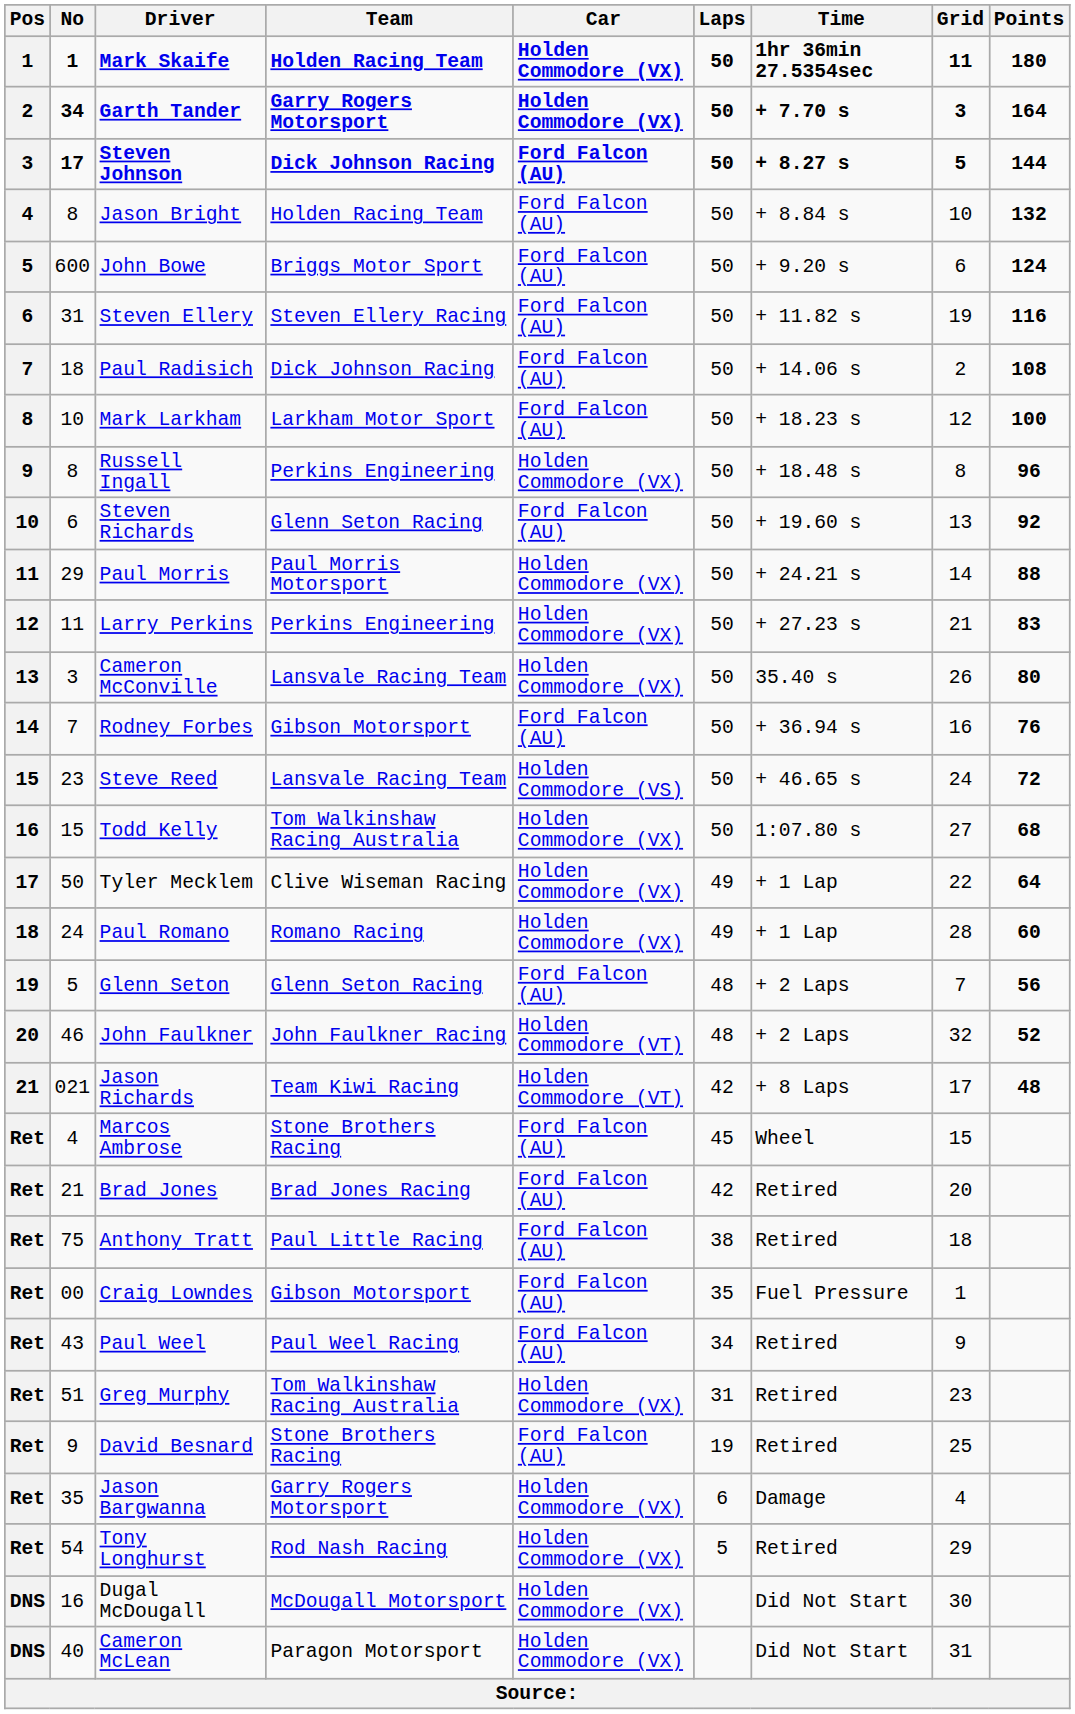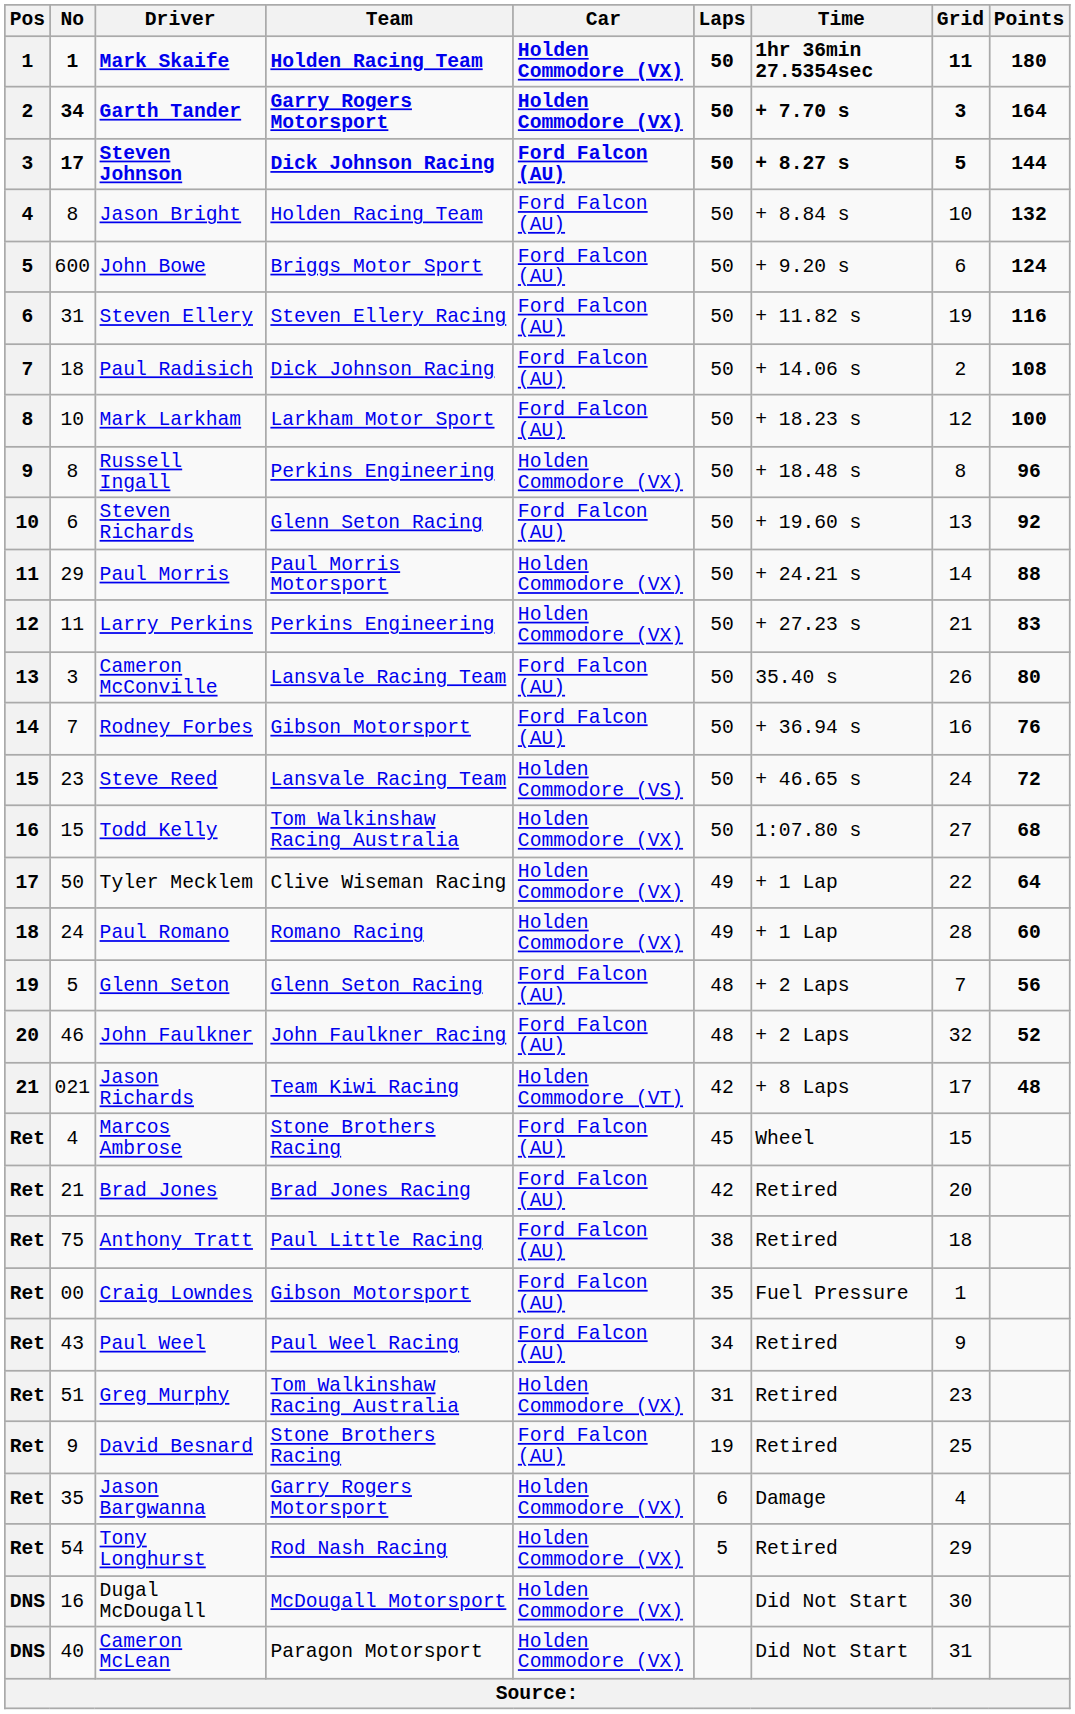 <table class="wikitable" style="font-size: 87%;">
 <tr>
 <th>Pos</th>
 <th>No</th>
 <th>Driver</th>
 <th>Team</th>
 <th>Car</th>
 <th>Laps</th>
 <th>Time</th>
 <th>Grid</th>
 <th>Points</th>
 </tr>
 <tr>
 <th>1</th>
 <td align=center><strong>1</strong></td>
 <td><strong> <a href='#'>Mark Skaife</a></strong></td>
 <td><strong><a href='#'>Holden Racing Team</a></strong></td>
 <td><strong><a href='#'>Holden Commodore (VX)</a></strong></td>
 <td align=center><strong>50</strong></td>
 <td><strong>1hr 36min 27.5354sec</strong></td>
 <td align=center><strong>11</strong></td>
 <td align=center><strong>180</strong></td>
 </tr>
 <tr>
 <th>2</th>
 <td align=center><strong>34</strong></td>
 <td><strong> <a href='#'>Garth Tander</a></strong></td>
 <td><strong><a href='#'>Garry Rogers Motorsport</a></strong></td>
 <td><strong><a href='#'>Holden Commodore (VX)</a></strong></td>
 <td align=center><strong>50</strong></td>
 <td><strong>+ 7.70 s</strong></td>
 <td align=center><strong>3</strong></td>
 <td align=center><strong>164</strong></td>
 </tr>
 <tr>
 <th>3</th>
 <td align=center><strong>17</strong></td>
 <td><strong> <a href='#'>Steven Johnson</a></strong></td>
 <td><strong><a href='#'>Dick Johnson Racing</a></strong></td>
 <td><strong><a href='#'>Ford Falcon (AU)</a></strong></td>
 <td align=center><strong>50</strong></td>
 <td><strong>+ 8.27 s</strong></td>
 <td align=center><strong>5</strong></td>
 <td align=center><strong>144</strong></td>
 </tr>
 <tr>
 <th>4</th>
 <td align=center>8</td>
 <td> <a href='#'>Jason Bright</a></td>
 <td><a href='#'>Holden Racing Team</a></td>
 <td><a href='#'>Ford Falcon (AU)</a></td>
 <td align=center>50</td>
 <td>+ 8.84 s</td>
 <td align=center>10</td>
 <td align=center><strong>132</strong></td>
 </tr>
 <tr>
 <th>5</th>
 <td align=center>600</td>
 <td> <a href='#'>John Bowe</a></td>
 <td><a href='#'>Briggs Motor Sport</a></td>
 <td><a href='#'>Ford Falcon (AU)</a></td>
 <td align=center>50</td>
 <td>+ 9.20 s</td>
 <td align=center>6</td>
 <td align=center><strong>124</strong></td>
 </tr>
 <tr>
 <th>6</th>
 <td align=center>31</td>
 <td> <a href='#'>Steven Ellery</a></td>
 <td><a href='#'>Steven Ellery Racing</a></td>
 <td><a href='#'>Ford Falcon (AU)</a></td>
 <td align=center>50</td>
 <td>+ 11.82 s</td>
 <td align=center>19</td>
 <td align=center><strong>116</strong></td>
 </tr>
 <tr>
 <th>7</th>
 <td align=center>18</td>
 <td> <a href='#'>Paul Radisich</a></td>
 <td><a href='#'>Dick Johnson Racing</a></td>
 <td><a href='#'>Ford Falcon (AU)</a></td>
 <td align=center>50</td>
 <td>+ 14.06 s</td>
 <td align=center>2</td>
 <td align=center><strong>108</strong></td>
 </tr>
 <tr>
 <th>8</th>
 <td align=center>10</td>
 <td> <a href='#'>Mark Larkham</a></td>
 <td><a href='#'>Larkham Motor Sport</a></td>
 <td><a href='#'>Ford Falcon (AU)</a></td>
 <td align=center>50</td>
 <td>+ 18.23 s</td>
 <td align=center>12</td>
 <td align=center><strong>100</strong></td>
 </tr>
 <tr>
 <th>9</th>
 <td align=center>8</td>
 <td> <a href='#'>Russell Ingall</a></td>
 <td><a href='#'>Perkins Engineering</a></td>
 <td><a href='#'>Holden Commodore (VX)</a></td>
 <td align=center>50</td>
 <td>+ 18.48 s</td>
 <td align=center>8</td>
 <td align=center><strong>96</strong></td>
 </tr>
 <tr>
 <th>10</th>
 <td align=center>6</td>
 <td> <a href='#'>Steven Richards</a></td>
 <td><a href='#'>Glenn Seton Racing</a></td>
 <td><a href='#'>Ford Falcon (AU)</a></td>
 <td align=center>50</td>
 <td>+ 19.60 s</td>
 <td align=center>13</td>
 <td align=center><strong>92</strong></td>
 </tr>
 <tr>
 <th>11</th>
 <td align=center>29</td>
 <td> <a href='#'>Paul Morris</a></td>
 <td><a href='#'>Paul Morris Motorsport</a></td>
 <td><a href='#'>Holden Commodore (VX)</a></td>
 <td align=center>50</td>
 <td>+ 24.21 s</td>
 <td align=center>14</td>
 <td align=center><strong>88</strong></td>
 </tr>
 <tr>
 <th>12</th>
 <td align=center>11</td>
 <td> <a href='#'>Larry Perkins</a></td>
 <td><a href='#'>Perkins Engineering</a></td>
 <td><a href='#'>Holden Commodore (VX)</a></td>
 <td align=center>50</td>
 <td>+ 27.23 s</td>
 <td align=center>21</td>
 <td align=center><strong>83</strong></td>
 </tr>
 <tr>
 <th>13</th>
 <td align=center>3</td>
 <td> <a href='#'>Cameron McConville</a></td>
 <td><a href='#'>Lansvale Racing Team</a></td>
-<td><a href='#'>Holden Commodore (VX)</a></td>
+<td><a href='#'>Ford Falcon (AU)</a></td>
 <td align=center>50</td>
 <td>35.40 s</td>
 <td align=center>26</td>
 <td align=center><strong>80</strong></td>
 </tr>
 <tr>
 <th>14</th>
 <td align=center>7</td>
 <td> <a href='#'>Rodney Forbes</a></td>
 <td><a href='#'>Gibson Motorsport</a></td>
 <td><a href='#'>Ford Falcon (AU)</a></td>
 <td align=center>50</td>
 <td>+ 36.94 s</td>
 <td align=center>16</td>
 <td align=center><strong>76</strong></td>
 </tr>
 <tr>
 <th>15</th>
 <td align=center>23</td>
 <td> <a href='#'>Steve Reed</a></td>
 <td><a href='#'>Lansvale Racing Team</a></td>
 <td><a href='#'>Holden Commodore (VS)</a></td>
 <td align=center>50</td>
 <td>+ 46.65 s</td>
 <td align=center>24</td>
 <td align=center><strong>72</strong></td>
 </tr>
 <tr>
 <th>16</th>
 <td align=center>15</td>
 <td> <a href='#'>Todd Kelly</a></td>
 <td><a href='#'>Tom Walkinshaw Racing Australia</a></td>
 <td><a href='#'>Holden Commodore (VX)</a></td>
 <td align=center>50</td>
 <td>1:07.80 s</td>
 <td align=center>27</td>
 <td align=center><strong>68</strong></td>
 </tr>
 <tr>
 <th>17</th>
 <td align=center>50</td>
 <td> Tyler Mecklem</td>
 <td>Clive Wiseman Racing</td>
 <td><a href='#'>Holden Commodore (VX)</a></td>
 <td align=center>49</td>
 <td>+ 1 Lap</td>
 <td align=center>22</td>
 <td align=center><strong>64</strong></td>
 </tr>
 <tr>
 <th>18</th>
 <td align=center>24</td>
 <td> <a href='#'>Paul Romano</a></td>
 <td><a href='#'>Romano Racing</a></td>
 <td><a href='#'>Holden Commodore (VX)</a></td>
 <td align=center>49</td>
 <td>+ 1 Lap</td>
 <td align=center>28</td>
 <td align=center><strong>60</strong></td>
 </tr>
 <tr>
 <th>19</th>
 <td align=center>5</td>
 <td> <a href='#'>Glenn Seton</a></td>
 <td><a href='#'>Glenn Seton Racing</a></td>
 <td><a href='#'>Ford Falcon (AU)</a></td>
 <td align=center>48</td>
 <td>+ 2 Laps</td>
 <td align=center>7</td>
 <td align=center><strong>56</strong></td>
 </tr>
 <tr>
 <th>20</th>
 <td align=center>46</td>
 <td> <a href='#'>John Faulkner</a></td>
 <td><a href='#'>John Faulkner Racing</a></td>
-<td><a href='#'>Holden Commodore (VT)</a></td>
+<td><a href='#'>Ford Falcon (AU)</a></td>
 <td align=center>48</td>
 <td>+ 2 Laps</td>
 <td align=center>32</td>
 <td align=center><strong>52</strong></td>
 </tr>
 <tr>
 <th>21</th>
 <td align=center>021</td>
 <td> <a href='#'>Jason Richards</a></td>
 <td><a href='#'>Team Kiwi Racing</a></td>
 <td><a href='#'>Holden Commodore (VT)</a></td>
 <td align=center>42</td>
 <td>+ 8 Laps</td>
 <td align=center>17</td>
 <td align=center><strong>48</strong></td>
 </tr>
 <tr>
 <th>Ret</th>
 <td align=center>4</td>
 <td> <a href='#'>Marcos Ambrose</a></td>
 <td><a href='#'>Stone Brothers Racing</a></td>
 <td><a href='#'>Ford Falcon (AU)</a></td>
 <td align=center>45</td>
 <td>Wheel</td>
 <td align=center>15</td>
 <td></td>
 </tr>
 <tr>
 <th>Ret</th>
 <td align=center>21</td>
 <td> <a href='#'>Brad Jones</a></td>
 <td><a href='#'>Brad Jones Racing</a></td>
 <td><a href='#'>Ford Falcon (AU)</a></td>
 <td align=center>42</td>
 <td>Retired</td>
 <td align=center>20</td>
 <td></td>
 </tr>
 <tr>
 <th>Ret</th>
 <td align=center>75</td>
 <td> <a href='#'>Anthony Tratt</a></td>
 <td><a href='#'>Paul Little Racing</a></td>
 <td><a href='#'>Ford Falcon (AU)</a></td>
 <td align=center>38</td>
 <td>Retired</td>
 <td align=center>18</td>
 <td></td>
 </tr>
 <tr>
 <th>Ret</th>
 <td align=center>00</td>
 <td> <a href='#'>Craig Lowndes</a></td>
 <td><a href='#'>Gibson Motorsport</a></td>
 <td><a href='#'>Ford Falcon (AU)</a></td>
 <td align=center>35</td>
 <td>Fuel Pressure</td>
 <td align=center>1</td>
 <td></td>
 </tr>
 <tr>
 <th>Ret</th>
 <td align=center>43</td>
 <td> <a href='#'>Paul Weel</a></td>
 <td><a href='#'>Paul Weel Racing</a></td>
 <td><a href='#'>Ford Falcon (AU)</a></td>
 <td align=center>34</td>
 <td>Retired</td>
 <td align=center>9</td>
 <td></td>
 </tr>
 <tr>
 <th>Ret</th>
 <td align=center>51</td>
 <td> <a href='#'>Greg Murphy</a></td>
 <td><a href='#'>Tom Walkinshaw Racing Australia</a></td>
 <td><a href='#'>Holden Commodore (VX)</a></td>
 <td align=center>31</td>
 <td>Retired</td>
 <td align=center>23</td>
 <td></td>
 </tr>
 <tr>
 <th>Ret</th>
 <td align=center>9</td>
 <td> <a href='#'>David Besnard</a></td>
 <td><a href='#'>Stone Brothers Racing</a></td>
 <td><a href='#'>Ford Falcon (AU)</a></td>
 <td align=center>19</td>
 <td>Retired</td>
 <td align=center>25</td>
 <td></td>
 </tr>
 <tr>
 <th>Ret</th>
 <td align=center>35</td>
 <td> <a href='#'>Jason Bargwanna</a></td>
 <td><a href='#'>Garry Rogers Motorsport</a></td>
 <td><a href='#'>Holden Commodore (VX)</a></td>
 <td align=center>6</td>
 <td>Damage</td>
 <td align=center>4</td>
 <td></td>
 </tr>
 <tr>
 <th>Ret</th>
 <td align=center>54</td>
 <td> <a href='#'>Tony Longhurst</a></td>
 <td><a href='#'>Rod Nash Racing</a></td>
 <td><a href='#'>Holden Commodore (VX)</a></td>
 <td align=center>5</td>
 <td>Retired</td>
 <td align=center>29</td>
 <td></td>
 </tr>
 <tr>
 <th>DNS</th>
 <td align=center>16</td>
 <td> Dugal McDougall</td>
 <td><a href='#'>McDougall Motorsport</a></td>
 <td><a href='#'>Holden Commodore (VX)</a></td>
 <td align=center></td>
 <td>Did Not Start</td>
 <td align=center>30</td>
 <td></td>
 </tr>
 <tr>
 <th>DNS</th>
 <td align=center>40</td>
 <td> <a href='#'>Cameron McLean</a></td>
 <td>Paragon Motorsport</td>
 <td><a href='#'>Holden Commodore (VX)</a></td>
 <td align=center></td>
 <td>Did Not Start</td>
 <td align=center>31</td>
 <td></td>
 </tr>
 <tr>
 <th colspan=9>Source:</th>
 </tr>
 </table>
